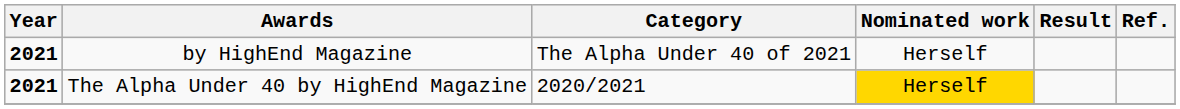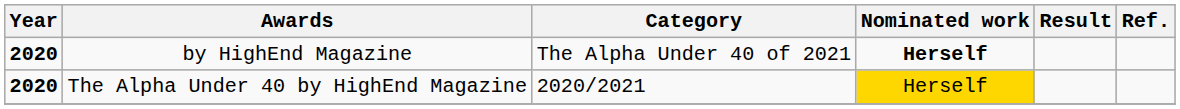 <table class="wikitable" >
 <tr>
 <th>Year</th>
 <th>Awards</th>
 <th>Category</th>
 <th>Nominated work</th>
 <th>Result</th>
 <th>Ref.</th>
 </tr>
 <tr>
-<td align="center"><strong>2021</strong></td>
+<td align="center"><strong>2020</strong></td>
 <td align="center"> by HighEnd Magazine</td>
 <td align="left"> The Alpha Under 40 of 2021</td>
-<td align="center">Herself</td>
+<td align="center"><strong>Herself</strong></td>
 <td></td>
 <td align="center"></td>
 </tr>
 <tr>
-<td align="center"><strong>2021</strong></td>
+<td align="center"><strong>2020</strong></td>
 <td align="center"> The Alpha Under 40 by HighEnd Magazine</td>
 <td align="left"> 2020/2021</td>
 <td align="center" style="background: gold;">Herself</td>
 <td></td>
 <td align="center"></td>
 </tr>
 <tr>
 </tr>
 </table>
